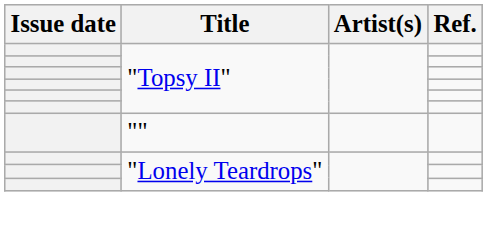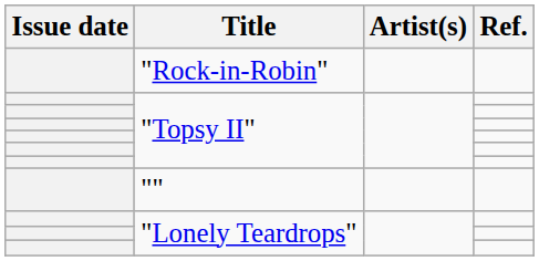 <table class="wikitable sortable plainrowheaders">
 <tr>
 <th scope=col>Issue date</th>
 <th scope=col>Title</th>
 <th scope=col>Artist(s)</th>
 <th scope=col class=unsortable>Ref.</th>
+</tr>
+<tr>
+<th scope=row></th>
+<td>"<a href='#'>Rock-in-Robin</a>"</td>
+<td></td>
+<td align=center></td>
 </tr>
 <tr>
 <th scope=row></th>
 <td rowspan="6">"<a href='#'>Topsy II</a>"</td>
 <td rowspan="6"></td>
 <td align=center></td>
 </tr>
 <tr>
 <th scope=row></th>
 <td align=center></td>
 </tr>
 <tr>
 <th scope=row></th>
 <td align=center></td>
 </tr>
 <tr>
 <th scope=row></th>
 <td align=center></td>
 </tr>
 <tr>
 <th scope=row></th>
 <td align=center></td>
 </tr>
 <tr>
 <th scope=row></th>
 <td align=center></td>
 </tr>
 <tr>
 <th scope=row></th>
 <td>""</td>
 <td></td>
 <td align=center></td>
 </tr>
 <tr>
 <th scope=row></th>
 <td rowspan=3>"<a href='#'>Lonely Teardrops</a>"</td>
 <td rowspan=3></td>
 <td align=center></td>
 </tr>
 <tr>
 <th scope=row></th>
 <td align=center></td>
 </tr>
 <tr>
 <th scope=row></th>
 <td align=center></td>
 </tr>
 </table>
